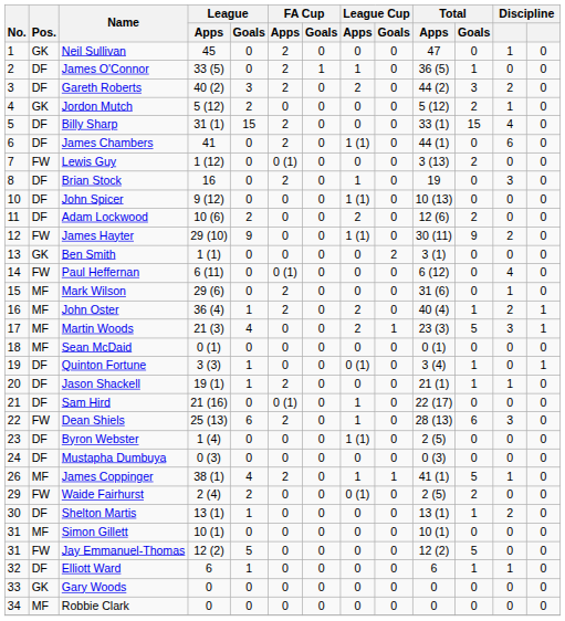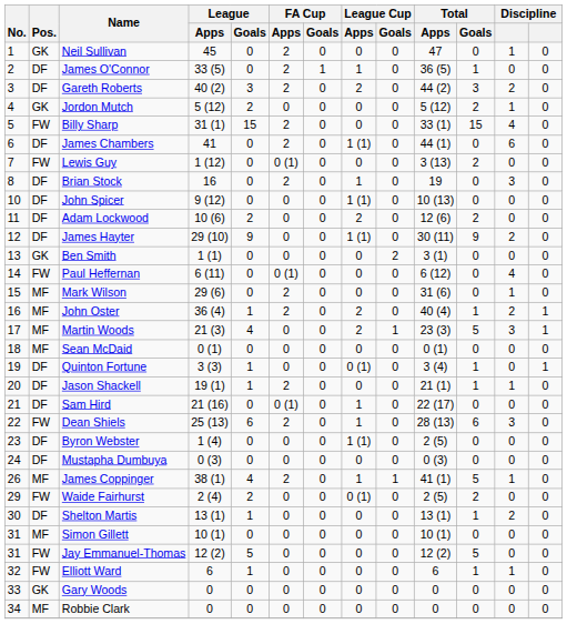 <table class="wikitable" style="text-align:center">
 <tr>
 <th rowspan="2" valign="bottom">No.</th>
 <th rowspan="2" valign="bottom">Pos.</th>
 <th rowspan="2">Name</th>
 <th colspan="2" width="85">League</th>
 <th colspan="2" width="85">FA Cup</th>
 <th colspan="2" width="85">League Cup</th>
 <th colspan="2" width="85">Total</th>
 <th colspan="2" width="85">Discipline</th>
 </tr>
 <tr>
 <th>Apps</th>
 <th>Goals</th>
 <th>Apps</th>
 <th>Goals</th>
 <th>Apps</th>
 <th>Goals</th>
 <th>Apps</th>
 <th>Goals</th>
 <th></th>
 <th></th>
 </tr>
 <tr>
 <td align="left">1</td>
 <td align="left">GK</td>
 <td align="left"> <a href='#'>Neil Sullivan</a></td>
 <td>45</td>
 <td>0</td>
 <td>2</td>
 <td>0</td>
 <td>0</td>
 <td>0</td>
 <td>47</td>
 <td>0</td>
 <td>1</td>
 <td>0</td>
 </tr>
 <tr>
 <td align="left">2</td>
 <td align="left">DF</td>
 <td align="left"> <a href='#'>James O'Connor</a></td>
 <td>33 (5)</td>
 <td>0</td>
 <td>2</td>
 <td>1</td>
 <td>1</td>
 <td>0</td>
 <td>36 (5)</td>
 <td>1</td>
 <td>0</td>
 <td>0</td>
 </tr>
 <tr>
 <td align="left">3</td>
 <td align="left">DF</td>
 <td align="left"> <a href='#'>Gareth Roberts</a></td>
 <td>40 (2)</td>
 <td>3</td>
 <td>2</td>
 <td>0</td>
 <td>2</td>
 <td>0</td>
 <td>44 (2)</td>
 <td>3</td>
 <td>2</td>
 <td>0</td>
 </tr>
 <tr>
 <td align="left">4</td>
 <td align="left">GK</td>
 <td align="left"> <a href='#'>Jordon Mutch</a></td>
 <td>5 (12)</td>
 <td>2</td>
 <td>0</td>
 <td>0</td>
 <td>0</td>
 <td>0</td>
 <td>5 (12)</td>
 <td>2</td>
 <td>1</td>
 <td>0</td>
 </tr>
 <tr>
 <td align="left">5</td>
-<td align="left">DF</td>
+<td align="left">FW</td>
 <td align="left"> <a href='#'>Billy Sharp</a></td>
 <td>31 (1)</td>
 <td>15</td>
 <td>2</td>
 <td>0</td>
 <td>0</td>
 <td>0</td>
 <td>33 (1)</td>
 <td>15</td>
 <td>4</td>
 <td>0</td>
 </tr>
 <tr>
 <td align="left">6</td>
 <td align="left">DF</td>
 <td align="left"> <a href='#'>James Chambers</a></td>
 <td>41</td>
 <td>0</td>
 <td>2</td>
 <td>0</td>
 <td>1 (1)</td>
 <td>0</td>
 <td>44 (1)</td>
 <td>0</td>
 <td>6</td>
 <td>0</td>
 </tr>
 <tr>
 <td align="left">7</td>
 <td align="left">FW</td>
 <td align="left"> <a href='#'>Lewis Guy</a></td>
 <td>1 (12)</td>
 <td>0</td>
 <td>0 (1)</td>
 <td>0</td>
 <td>0</td>
 <td>0</td>
 <td>3 (13)</td>
 <td>2</td>
 <td>0</td>
 <td>0</td>
 </tr>
 <tr>
 <td align="left">8</td>
 <td align="left">DF</td>
 <td align="left"> <a href='#'>Brian Stock</a></td>
 <td>16</td>
 <td>0</td>
 <td>2</td>
 <td>0</td>
 <td>1</td>
 <td>0</td>
 <td>19</td>
 <td>0</td>
 <td>3</td>
 <td>0</td>
 </tr>
 <tr>
 <td align="left">10</td>
 <td align="left">DF</td>
 <td align="left"> <a href='#'>John Spicer</a></td>
 <td>9 (12)</td>
 <td>0</td>
 <td>0</td>
 <td>0</td>
 <td>1 (1)</td>
 <td>0</td>
 <td>10 (13)</td>
 <td>0</td>
 <td>0</td>
 <td>0</td>
 </tr>
 <tr>
 <td align="left">11</td>
 <td align="left">DF</td>
 <td align="left"> <a href='#'>Adam Lockwood</a></td>
 <td>10 (6)</td>
 <td>2</td>
 <td>0</td>
 <td>0</td>
 <td>2</td>
 <td>0</td>
 <td>12 (6)</td>
 <td>2</td>
 <td>0</td>
 <td>0</td>
 </tr>
 <tr>
 <td align="left">12</td>
-<td align="left">FW</td>
+<td align="left">DF</td>
 <td align="left"> <a href='#'>James Hayter</a></td>
 <td>29 (10)</td>
 <td>9</td>
 <td>0</td>
 <td>0</td>
 <td>1 (1)</td>
 <td>0</td>
 <td>30 (11)</td>
 <td>9</td>
 <td>2</td>
 <td>0</td>
 </tr>
 <tr>
 <td align="left">13</td>
 <td align="left">GK</td>
 <td align="left"> <a href='#'>Ben Smith</a></td>
 <td>1 (1)</td>
 <td>0</td>
 <td>0</td>
 <td>0</td>
 <td>0</td>
 <td>2</td>
 <td>3 (1)</td>
 <td>0</td>
 <td>0</td>
 <td>0</td>
 </tr>
 <tr>
 <td align="left">14</td>
 <td align="left">FW</td>
 <td align="left"> <a href='#'>Paul Heffernan</a></td>
 <td>6 (11)</td>
 <td>0</td>
 <td>0 (1)</td>
 <td>0</td>
 <td>0</td>
 <td>0</td>
 <td>6 (12)</td>
 <td>0</td>
 <td>4</td>
 <td>0</td>
 </tr>
 <tr>
 <td align="left">15</td>
 <td align="left">MF</td>
 <td align="left"> <a href='#'>Mark Wilson</a></td>
 <td>29 (6)</td>
 <td>0</td>
 <td>2</td>
 <td>0</td>
 <td>0</td>
 <td>0</td>
 <td>31 (6)</td>
 <td>0</td>
 <td>1</td>
 <td>0</td>
 </tr>
 <tr>
 <td align="left">16</td>
 <td align="left">MF</td>
 <td align="left"> <a href='#'>John Oster</a></td>
 <td>36 (4)</td>
 <td>1</td>
 <td>2</td>
 <td>0</td>
 <td>2</td>
 <td>0</td>
 <td>40 (4)</td>
 <td>1</td>
 <td>2</td>
 <td>1</td>
 </tr>
 <tr>
 <td align="left">17</td>
 <td align="left">MF</td>
 <td align="left"> <a href='#'>Martin Woods</a></td>
 <td>21 (3)</td>
 <td>4</td>
 <td>0</td>
 <td>0</td>
 <td>2</td>
 <td>1</td>
 <td>23 (3)</td>
 <td>5</td>
 <td>3</td>
 <td>1</td>
 </tr>
 <tr>
 <td align="left">18</td>
 <td align="left">MF</td>
 <td align="left"> <a href='#'>Sean McDaid</a></td>
 <td>0 (1)</td>
 <td>0</td>
 <td>0</td>
 <td>0</td>
 <td>0</td>
 <td>0</td>
 <td>0 (1)</td>
 <td>0</td>
 <td>0</td>
 <td>0</td>
 </tr>
 <tr>
 <td align="left">19</td>
 <td align="left">DF</td>
 <td align="left"> <a href='#'>Quinton Fortune</a></td>
 <td>3 (3)</td>
 <td>1</td>
 <td>0</td>
 <td>0</td>
 <td>0 (1)</td>
 <td>0</td>
 <td>3 (4)</td>
 <td>1</td>
 <td>0</td>
 <td>1</td>
 </tr>
 <tr>
 <td align="left">20</td>
 <td align="left">DF</td>
 <td align="left"> <a href='#'>Jason Shackell</a></td>
 <td>19 (1)</td>
 <td>1</td>
 <td>2</td>
 <td>0</td>
 <td>0</td>
 <td>0</td>
 <td>21 (1)</td>
 <td>1</td>
 <td>1</td>
 <td>0</td>
 </tr>
 <tr>
 <td align="left">21</td>
 <td align="left">DF</td>
 <td align="left"> <a href='#'>Sam Hird</a></td>
 <td>21 (16)</td>
 <td>0</td>
 <td>0 (1)</td>
 <td>0</td>
 <td>1</td>
 <td>0</td>
 <td>22 (17)</td>
 <td>0</td>
 <td>0</td>
 <td>0</td>
 </tr>
 <tr>
 <td align="left">22</td>
 <td align="left">FW</td>
 <td align="left"> <a href='#'>Dean Shiels</a></td>
 <td>25 (13)</td>
 <td>6</td>
 <td>2</td>
 <td>0</td>
 <td>1</td>
 <td>0</td>
 <td>28 (13)</td>
 <td>6</td>
 <td>3</td>
 <td>0</td>
 </tr>
 <tr>
 <td align="left">23</td>
 <td align="left">DF</td>
 <td align="left"> <a href='#'>Byron Webster</a></td>
 <td>1 (4)</td>
 <td>0</td>
 <td>0</td>
 <td>0</td>
 <td>1 (1)</td>
 <td>0</td>
 <td>2 (5)</td>
 <td>0</td>
 <td>0</td>
 <td>0</td>
 </tr>
 <tr>
 <td align="left">24</td>
 <td align="left">DF</td>
 <td align="left"> <a href='#'>Mustapha Dumbuya</a></td>
 <td>0 (3)</td>
 <td>0</td>
 <td>0</td>
 <td>0</td>
 <td>0</td>
 <td>0</td>
 <td>0 (3)</td>
 <td>0</td>
 <td>0</td>
 <td>0</td>
 </tr>
 <tr>
 <td align="left">26</td>
 <td align="left">MF</td>
 <td align="left"> <a href='#'>James Coppinger</a></td>
 <td>38 (1)</td>
 <td>4</td>
 <td>2</td>
 <td>0</td>
 <td>1</td>
 <td>1</td>
 <td>41 (1)</td>
 <td>5</td>
 <td>1</td>
 <td>0</td>
 </tr>
 <tr>
 <td align="left">29</td>
 <td align="left">FW</td>
 <td align="left"> <a href='#'>Waide Fairhurst</a></td>
 <td>2 (4)</td>
 <td>2</td>
 <td>0</td>
 <td>0</td>
 <td>0 (1)</td>
 <td>0</td>
 <td>2 (5)</td>
 <td>2</td>
 <td>0</td>
 <td>0</td>
 </tr>
 <tr>
 <td align="left">30</td>
 <td align="left">DF</td>
 <td align="left"> <a href='#'>Shelton Martis</a></td>
 <td>13 (1)</td>
 <td>1</td>
 <td>0</td>
 <td>0</td>
 <td>0</td>
 <td>0</td>
 <td>13 (1)</td>
 <td>1</td>
 <td>2</td>
 <td>0</td>
 </tr>
 <tr>
 <td align="left">31</td>
 <td align="left">MF</td>
 <td align="left"> <a href='#'>Simon Gillett</a></td>
 <td>10 (1)</td>
 <td>0</td>
 <td>0</td>
 <td>0</td>
 <td>0</td>
 <td>0</td>
 <td>10 (1)</td>
 <td>0</td>
 <td>0</td>
 <td>0</td>
 </tr>
 <tr>
 <td align="left">31</td>
 <td align="left">FW</td>
 <td align="left"> <a href='#'>Jay Emmanuel-Thomas</a></td>
 <td>12 (2)</td>
 <td>5</td>
 <td>0</td>
 <td>0</td>
 <td>0</td>
 <td>0</td>
 <td>12 (2)</td>
 <td>5</td>
 <td>0</td>
 <td>0</td>
 </tr>
 <tr>
 <td align="left">32</td>
-<td align="left">DF</td>
+<td align="left">FW</td>
 <td align="left"> <a href='#'>Elliott Ward</a></td>
 <td>6</td>
 <td>1</td>
 <td>0</td>
 <td>0</td>
 <td>0</td>
 <td>0</td>
 <td>6</td>
 <td>1</td>
 <td>1</td>
 <td>0</td>
 </tr>
 <tr>
 <td align="left">33</td>
 <td align="left">GK</td>
 <td align="left"> <a href='#'>Gary Woods</a></td>
 <td>0</td>
 <td>0</td>
 <td>0</td>
 <td>0</td>
 <td>0</td>
 <td>0</td>
 <td>0</td>
 <td>0</td>
 <td>0</td>
 <td>0</td>
 </tr>
 <tr>
 <td align="left">34</td>
 <td align="left">MF</td>
 <td align="left"> Robbie Clark</td>
 <td>0</td>
 <td>0</td>
 <td>0</td>
 <td>0</td>
 <td>0</td>
 <td>0</td>
 <td>0</td>
 <td>0</td>
 <td>0</td>
 <td>0</td>
 </tr>
 <tr>
 </tr>
 </table>
